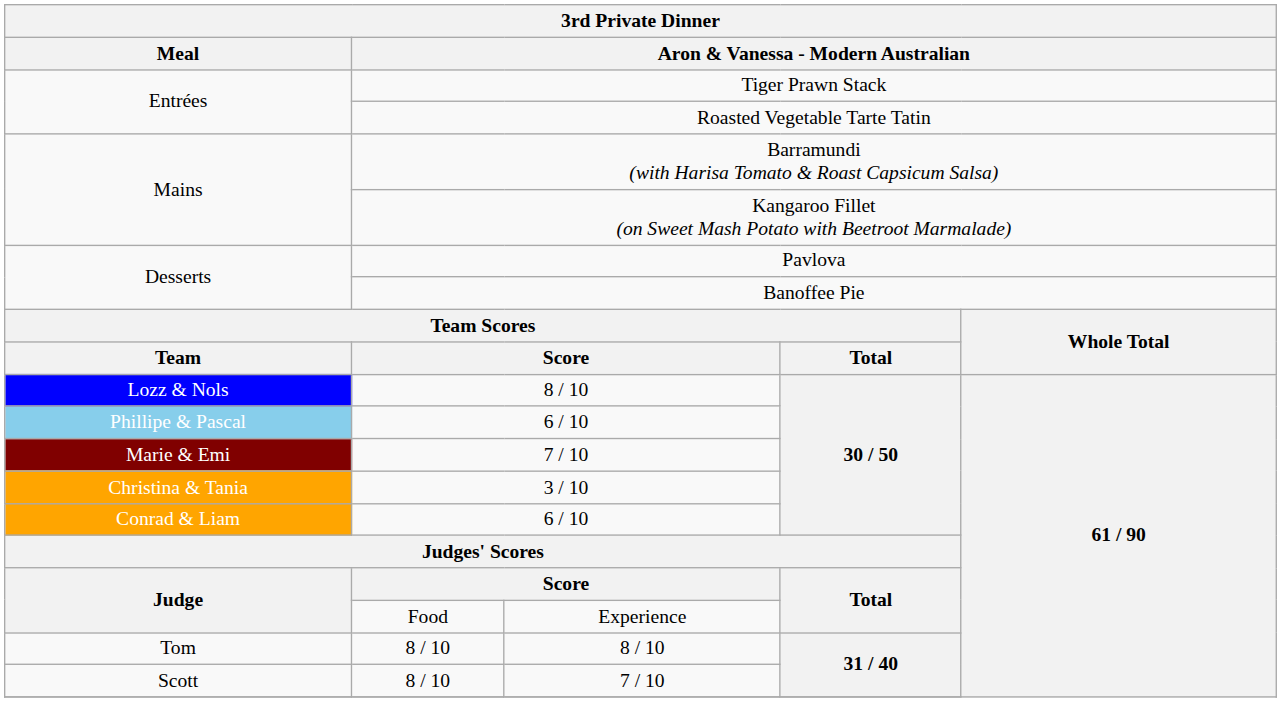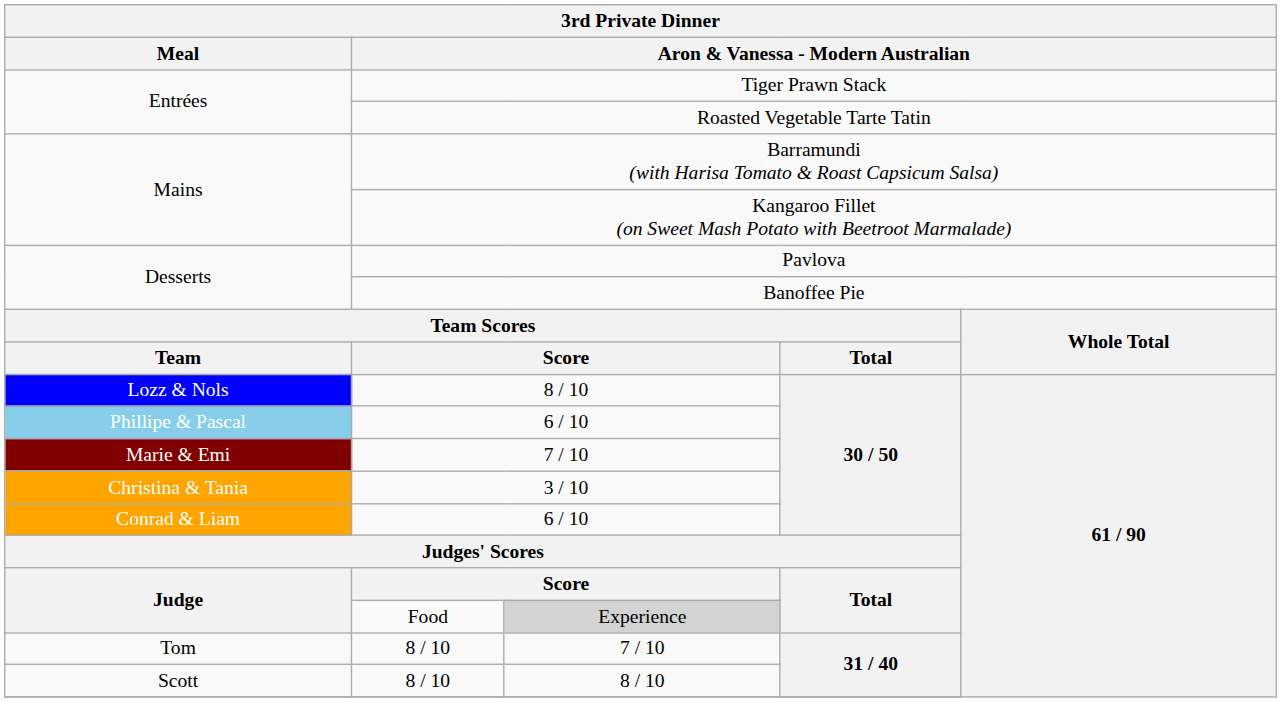 <table class="wikitable plainrowheaders" style="text-align:center; font-size:90%; width:65em;">
 <tr>
 <th colspan="5" >3rd Private Dinner</th>
 </tr>
 <tr>
 <th style="width:15%;">Meal</th>
 <th colspan="4" style="width:40%;">Aron & Vanessa - Modern Australian</th>
 </tr>
 <tr>
 <td rowspan="2">Entrées</td>
 <td colspan="4">Tiger Prawn Stack</td>
 </tr>
 <tr>
 <td colspan="4">Roasted Vegetable Tarte Tatin</td>
 </tr>
 <tr>
 <td rowspan="2">Mains</td>
 <td colspan="4">Barramundi<br><em>(with Harisa Tomato & Roast Capsicum Salsa)</em></td>
 </tr>
 <tr>
 <td colspan="4">Kangaroo Fillet<br><em>(on Sweet Mash Potato with Beetroot Marmalade)</em></td>
 </tr>
 <tr>
 <td rowspan="2">Desserts</td>
 <td colspan="4">Pavlova</td>
 </tr>
 <tr>
 <td colspan="4">Banoffee Pie</td>
 </tr>
 <tr>
 <th colspan="4" >Team Scores</th>
 <th rowspan="2">Whole Total</th>
 </tr>
 <tr>
 <th>Team</th>
 <th colspan="2">Score</th>
 <th>Total</th>
 </tr>
 <tr>
 <td style="background:blue; color:white;">Lozz & Nols</td>
 <td colspan="2">8 / 10</td>
 <th rowspan="5">30 / 50</th>
 <th rowspan="11">61 / 90</th>
 </tr>
 <tr>
 <td style="background:skyblue; color:white;">Phillipe & Pascal</td>
 <td colspan="2">6 / 10</td>
 </tr>
 <tr>
 <td style="background:maroon; color:white;">Marie & Emi</td>
 <td colspan="2">7 / 10</td>
 </tr>
 <tr>
 <td style="background:orange; color:white;">Christina & Tania</td>
 <td colspan="2">3 / 10</td>
 </tr>
 <tr>
 <td style="background:orange; color:white;">Conrad & Liam</td>
 <td colspan="2">6 / 10</td>
 </tr>
 <tr>
 <th colspan="4" >Judges' Scores</th>
 </tr>
 <tr>
 <th rowspan="2">Judge</th>
 <th colspan="2">Score</th>
 <th rowspan="2">Total</th>
 </tr>
 <tr>
 <td>Food</td>
-<td>Experience</td>
+<td style="background: lightgrey;">Experience</td>
 </tr>
 <tr>
 <td>Tom</td>
 <td>8 / 10</td>
-<td>8 / 10</td>
+<td>7 / 10</td>
 <th rowspan="2">31 / 40</th>
 </tr>
 <tr>
 <td>Scott</td>
 <td>8 / 10</td>
-<td>7 / 10</td>
+<td>8 / 10</td>
 </tr>
 <tr>
 </tr>
 </table>
